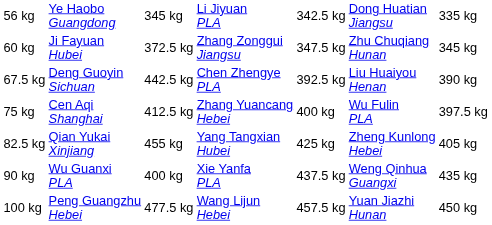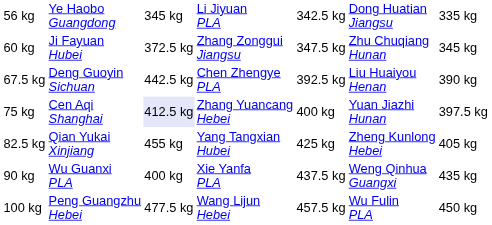 <table>
 <tr>
 <td>56 kg</td>
 <td><a href='#'>Ye Haobo</a><br><em><a href='#'>Guangdong</a></em></td>
 <td>345 kg</td>
 <td><a href='#'>Li Jiyuan</a><br><em><a href='#'>PLA</a></em></td>
 <td>342.5 kg</td>
 <td><a href='#'>Dong Huatian</a><br><em><a href='#'>Jiangsu</a></em></td>
 <td>335 kg</td>
 </tr>
 <tr>
 <td>60 kg</td>
 <td><a href='#'>Ji Fayuan</a><br><em><a href='#'>Hubei</a></em></td>
 <td>372.5 kg</td>
 <td><a href='#'>Zhang Zonggui</a><br><em><a href='#'>Jiangsu</a></em></td>
 <td>347.5 kg</td>
 <td><a href='#'>Zhu Chuqiang</a><br><em><a href='#'>Hunan</a></em></td>
 <td>345 kg</td>
 </tr>
 <tr>
 <td>67.5 kg</td>
 <td><a href='#'>Deng Guoyin</a><br><em><a href='#'>Sichuan</a></em></td>
 <td>442.5 kg</td>
 <td><a href='#'>Chen Zhengye</a><br><em><a href='#'>PLA</a></em></td>
 <td>392.5 kg</td>
 <td><a href='#'>Liu Huaiyou</a><br><em><a href='#'>Henan</a></em></td>
 <td>390 kg</td>
 </tr>
 <tr>
 <td>75 kg</td>
 <td><a href='#'>Cen Aqi</a><br><em><a href='#'>Shanghai</a></em></td>
-<td>412.5 kg</td>
+<td style="background: lavender;">412.5 kg</td>
 <td><a href='#'>Zhang Yuancang</a><br><em><a href='#'>Hebei</a></em></td>
 <td>400 kg</td>
-<td><a href='#'>Wu Fulin</a><br><em><a href='#'>PLA</a></em></td>
+<td><a href='#'>Yuan Jiazhi</a><br><em><a href='#'>Hunan</a></em></td>
 <td>397.5 kg</td>
 </tr>
 <tr>
 <td>82.5 kg</td>
 <td><a href='#'>Qian Yukai</a><br><em><a href='#'>Xinjiang</a></em></td>
 <td>455 kg</td>
 <td><a href='#'>Yang Tangxian</a><br><em><a href='#'>Hubei</a></em></td>
 <td>425 kg</td>
 <td><a href='#'>Zheng Kunlong</a><br><em><a href='#'>Hebei</a></em></td>
 <td>405 kg</td>
 </tr>
 <tr>
 <td>90 kg</td>
 <td><a href='#'>Wu Guanxi</a><br><em><a href='#'>PLA</a></em></td>
 <td>400 kg</td>
 <td><a href='#'>Xie Yanfa</a><br><em><a href='#'>PLA</a></em></td>
 <td>437.5 kg</td>
 <td><a href='#'>Weng Qinhua</a><br><em><a href='#'>Guangxi</a></em></td>
 <td>435 kg</td>
 </tr>
 <tr>
 <td>100 kg</td>
 <td><a href='#'>Peng Guangzhu</a><br><em><a href='#'>Hebei</a></em></td>
 <td>477.5 kg</td>
 <td><a href='#'>Wang Lijun</a><br><em><a href='#'>Hebei</a></em></td>
 <td>457.5 kg</td>
-<td><a href='#'>Yuan Jiazhi</a><br><em><a href='#'>Hunan</a></em></td>
+<td><a href='#'>Wu Fulin</a><br><em><a href='#'>PLA</a></em></td>
 <td>450 kg</td>
 </tr>
 </table>
